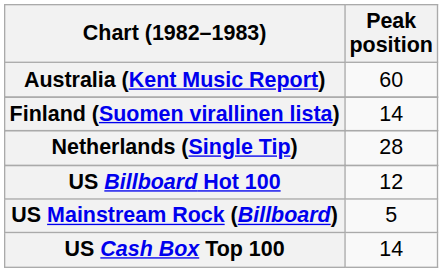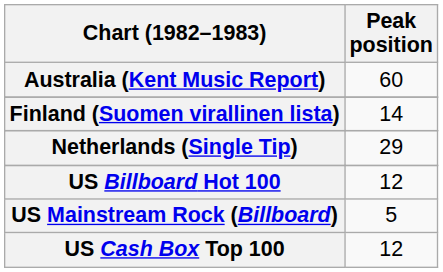 <table class="wikitable sortable plainrowheaders" style="text-align:center">
 <tr>
 <th>Chart (1982–1983)</th>
 <th>Peak<br>position</th>
 </tr>
 <tr>
 <th scope="row">Australia (<a href='#'>Kent Music Report</a>)</th>
 <td>60</td>
 </tr>
 <tr>
 </tr>
 <tr>
 <th scope="row">Finland (<a href='#'>Suomen virallinen lista</a>)</th>
 <td>14</td>
 </tr>
 <tr>
 </tr>
 <tr>
 <th scope="row">Netherlands (<a href='#'>Single Tip</a>)</th>
-<td>28</td>
+<td>29</td>
 </tr>
 <tr>
 </tr>
 <tr>
 </tr>
 <tr>
 <th scope="row">US <a href='#'><em>Billboard</em> Hot 100</a></th>
 <td>12</td>
 </tr>
 <tr>
 <th scope="row">US <a href='#'>Mainstream Rock</a> (<a href='#'><em>Billboard</em></a>)</th>
 <td>5</td>
 </tr>
 <tr>
 <th scope="row">US <em><a href='#'>Cash Box</a></em> Top 100</th>
-<td>14</td>
+<td>12</td>
 </tr>
 </table>
